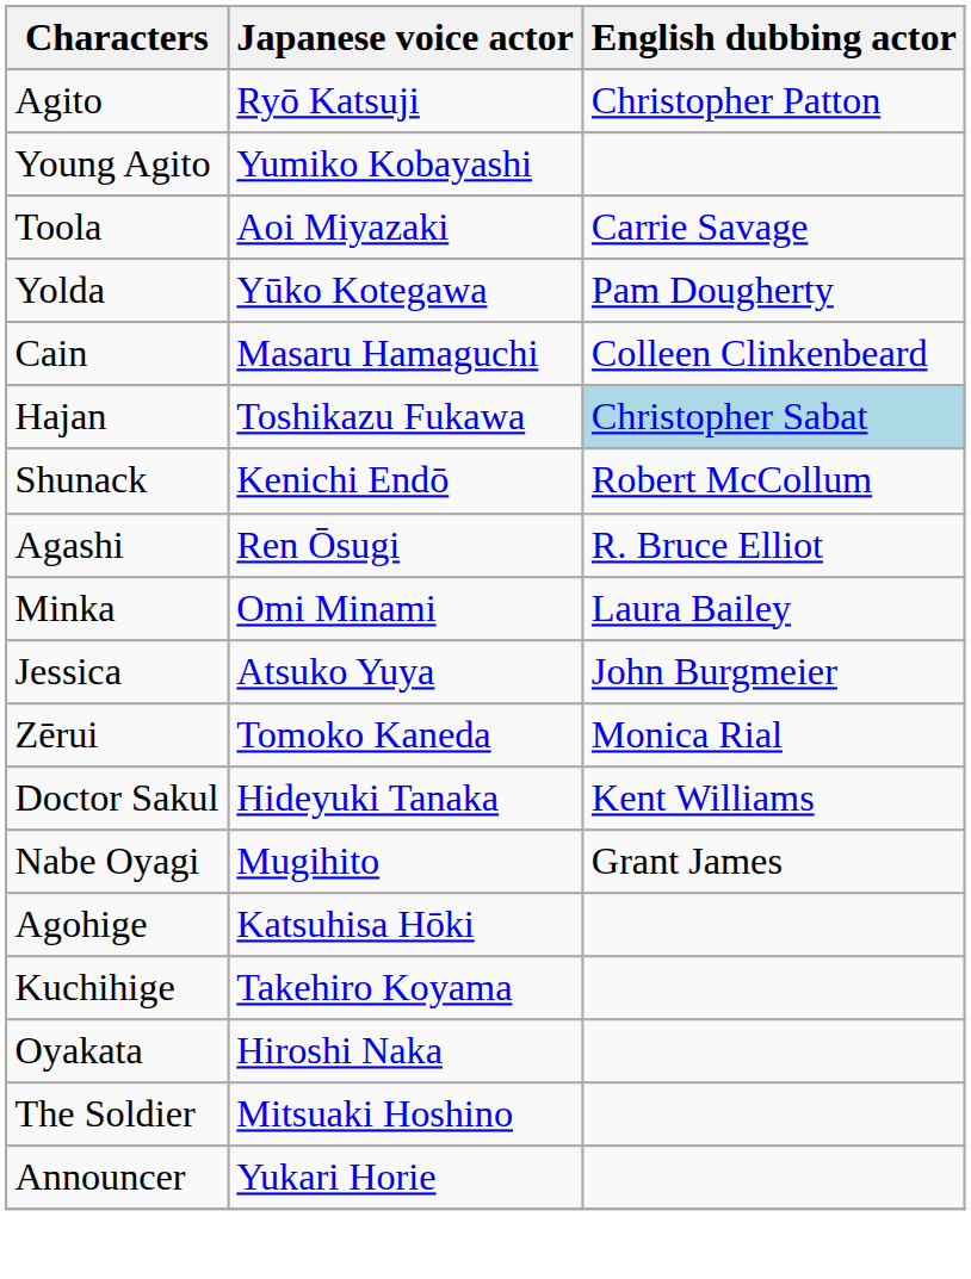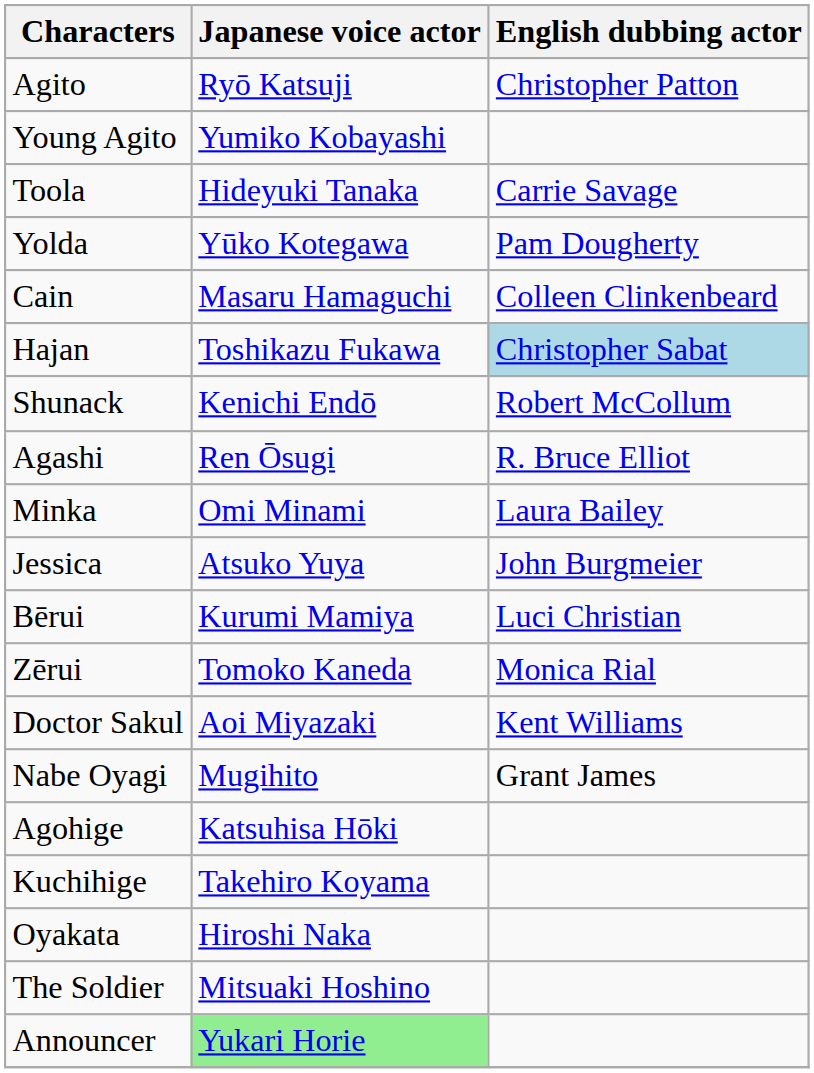 <table class="wikitable" style="font-size:95%;">
 <tr>
 <th>Characters</th>
 <th>Japanese voice actor</th>
 <th>English dubbing actor</th>
 </tr>
 <tr>
 <td>Agito</td>
 <td><a href='#'>Ryō Katsuji</a></td>
 <td><a href='#'>Christopher Patton</a></td>
 </tr>
 <tr>
 <td>Young Agito</td>
 <td><a href='#'>Yumiko Kobayashi</a></td>
 <td></td>
 </tr>
 <tr>
 <td>Toola</td>
-<td><a href='#'>Aoi Miyazaki</a></td>
+<td><a href='#'>Hideyuki Tanaka</a></td>
 <td><a href='#'>Carrie Savage</a></td>
 </tr>
 <tr>
 <td>Yolda</td>
 <td><a href='#'>Yūko Kotegawa</a></td>
 <td><a href='#'>Pam Dougherty</a></td>
 </tr>
 <tr>
 <td>Cain</td>
 <td><a href='#'>Masaru Hamaguchi</a></td>
 <td><a href='#'>Colleen Clinkenbeard</a></td>
 </tr>
 <tr>
 <td>Hajan</td>
 <td><a href='#'>Toshikazu Fukawa</a></td>
 <td style="background: lightblue;"><a href='#'>Christopher Sabat</a></td>
 </tr>
 <tr>
 <td>Shunack</td>
 <td><a href='#'>Kenichi Endō</a></td>
 <td><a href='#'>Robert McCollum</a></td>
 </tr>
 <tr>
 <td>Agashi</td>
 <td><a href='#'>Ren Ōsugi</a></td>
 <td><a href='#'>R. Bruce Elliot</a></td>
 </tr>
 <tr>
 <td>Minka</td>
 <td><a href='#'>Omi Minami</a></td>
 <td><a href='#'>Laura Bailey</a></td>
 </tr>
 <tr>
 <td>Jessica</td>
 <td><a href='#'>Atsuko Yuya</a></td>
 <td><a href='#'>John Burgmeier</a></td>
 </tr>
 <tr>
+<td>Bērui</td>
+<td><a href='#'>Kurumi Mamiya</a></td>
+<td><a href='#'>Luci Christian</a></td>
+</tr>
+<tr>
 <td>Zērui</td>
 <td><a href='#'>Tomoko Kaneda</a></td>
 <td><a href='#'>Monica Rial</a></td>
 </tr>
 <tr>
 <td>Doctor Sakul</td>
-<td><a href='#'>Hideyuki Tanaka</a></td>
+<td><a href='#'>Aoi Miyazaki</a></td>
 <td><a href='#'>Kent Williams</a></td>
 </tr>
 <tr>
 <td>Nabe Oyagi</td>
 <td><a href='#'>Mugihito</a></td>
 <td>Grant James</td>
 </tr>
 <tr>
 <td>Agohige</td>
 <td><a href='#'>Katsuhisa Hōki</a></td>
 <td></td>
 </tr>
 <tr>
 <td>Kuchihige</td>
 <td><a href='#'>Takehiro Koyama</a></td>
 <td></td>
 </tr>
 <tr>
 <td>Oyakata</td>
 <td><a href='#'>Hiroshi Naka</a></td>
 <td></td>
 </tr>
 <tr>
 <td>The Soldier</td>
 <td><a href='#'>Mitsuaki Hoshino</a></td>
 <td></td>
 </tr>
 <tr>
 <td>Announcer</td>
-<td><a href='#'>Yukari Horie</a></td>
+<td style="background: lightgreen;"><a href='#'>Yukari Horie</a></td>
 <td></td>
 </tr>
 <tr>
 </tr>
 </table>
